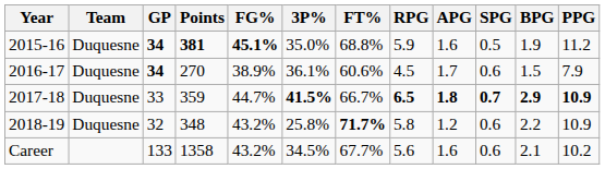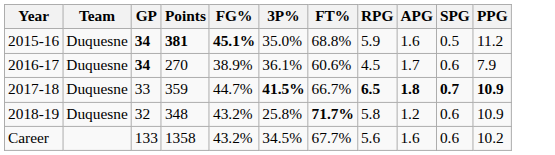 <table class="wikitable">
 <tr>
 <th>Year</th>
 <th>Team</th>
 <th>GP</th>
 <th>Points</th>
 <th>FG%</th>
 <th>3P%</th>
 <th>FT%</th>
 <th>RPG</th>
 <th>APG</th>
 <th>SPG</th>
-<th>BPG</th>
 <th>PPG</th>
 </tr>
 <tr>
 <td>2015-16</td>
 <td>Duquesne</td>
 <td><strong>34</strong></td>
 <td><strong>381</strong></td>
 <td><strong>45.1%</strong></td>
 <td>35.0%</td>
 <td>68.8%</td>
 <td>5.9</td>
 <td>1.6</td>
 <td>0.5</td>
-<td>1.9</td>
 <td>11.2</td>
 </tr>
 <tr>
 <td>2016-17</td>
 <td>Duquesne</td>
 <td><strong>34</strong></td>
 <td>270</td>
 <td>38.9%</td>
 <td>36.1%</td>
 <td>60.6%</td>
 <td>4.5</td>
 <td>1.7</td>
 <td>0.6</td>
-<td>1.5</td>
 <td>7.9</td>
 </tr>
 <tr>
 <td>2017-18</td>
 <td>Duquesne</td>
 <td>33</td>
 <td>359</td>
 <td>44.7%</td>
 <td><strong>41.5%</strong></td>
 <td>66.7%</td>
 <td><strong>6.5</strong></td>
 <td><strong>1.8</strong></td>
 <td><strong>0.7</strong></td>
-<td><strong>2.9</strong></td>
 <td><strong>10.9</strong></td>
 </tr>
 <tr>
 <td>2018-19</td>
 <td>Duquesne</td>
 <td>32</td>
 <td>348</td>
 <td>43.2%</td>
 <td>25.8%</td>
 <td><strong>71.7%</strong></td>
 <td>5.8</td>
 <td>1.2</td>
 <td>0.6</td>
-<td>2.2</td>
 <td>10.9</td>
 </tr>
 <tr>
 <td>Career</td>
 <td></td>
 <td>133</td>
 <td>1358</td>
 <td>43.2%</td>
 <td>34.5%</td>
 <td>67.7%</td>
 <td>5.6</td>
 <td>1.6</td>
 <td>0.6</td>
-<td>2.1</td>
 <td>10.2</td>
 </tr>
 </table>
